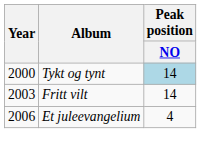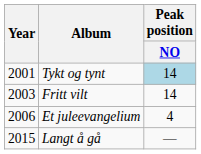 <table class="wikitable">
 <tr>
 <th width="33" rowspan="2" style="text-align:center;">Year</th>
 <th rowspan="2">Album</th>
 <th colspan="1">Peak <br>position</th>
 </tr>
 <tr>
 <th align="center"><a href='#'>NO</a><small><br></small></th>
 </tr>
 <tr>
-<td align="center">2000</td>
+<td align="center">2001</td>
 <td><em>Tykt og tynt</em></td>
 <td align="center" style="background: lightblue;">14</td>
 </tr>
 <tr>
 <td align="center">2003</td>
 <td><em>Fritt vilt</em></td>
 <td align="center">14</td>
 </tr>
 <tr>
 <td align="center">2006</td>
 <td><em>Et juleevangelium</em></td>
 <td align="center">4</td>
 </tr>
+<tr>
+<td align="center">2015</td>
+<td><em>Langt å gå</em></td>
+<td align="center">—</td>
+</tr>
 </table>
